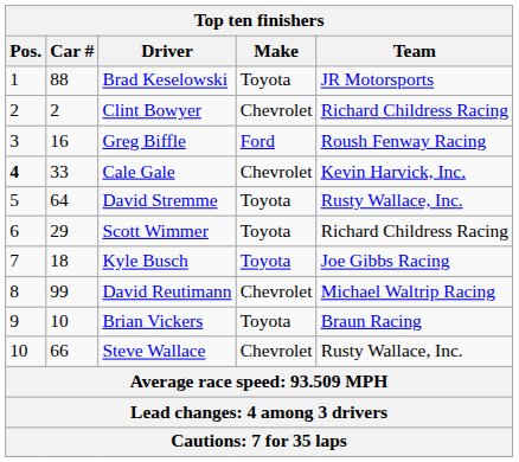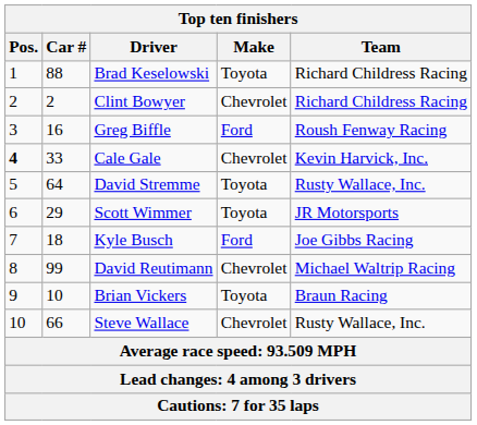 <table class="wikitable" style="font-size: 90%;">
 <tr>
 <th colspan=9>Top ten finishers</th>
 </tr>
 <tr>
 <th>Pos.</th>
 <th>Car #</th>
 <th>Driver</th>
 <th>Make</th>
 <th>Team</th>
 </tr>
 <tr>
 <td>1</td>
 <td>88</td>
 <td><a href='#'>Brad Keselowski</a></td>
 <td>Toyota</td>
-<td><a href='#'>JR Motorsports</a></td>
+<td>Richard Childress Racing</td>
 </tr>
 <tr>
 <td>2</td>
 <td>2</td>
 <td><a href='#'>Clint Bowyer</a></td>
 <td>Chevrolet</td>
 <td><a href='#'>Richard Childress Racing</a></td>
 </tr>
 <tr>
 <td>3</td>
 <td>16</td>
 <td><a href='#'>Greg Biffle</a></td>
 <td><a href='#'>Ford</a></td>
 <td><a href='#'>Roush Fenway Racing</a></td>
 </tr>
 <tr>
 <td><strong>4</strong></td>
 <td>33</td>
 <td><a href='#'>Cale Gale</a></td>
 <td>Chevrolet</td>
 <td><a href='#'>Kevin Harvick, Inc.</a></td>
 </tr>
 <tr>
 <td>5</td>
 <td>64</td>
 <td><a href='#'>David Stremme</a></td>
 <td>Toyota</td>
 <td><a href='#'>Rusty Wallace, Inc.</a></td>
 </tr>
 <tr>
 <td>6</td>
 <td>29</td>
 <td><a href='#'>Scott Wimmer</a></td>
 <td>Toyota</td>
-<td>Richard Childress Racing</td>
+<td><a href='#'>JR Motorsports</a></td>
 </tr>
 <tr>
 <td>7</td>
 <td>18</td>
 <td><a href='#'>Kyle Busch</a></td>
-<td><a href='#'>Toyota</a></td>
+<td><a href='#'>Ford</a></td>
 <td><a href='#'>Joe Gibbs Racing</a></td>
 </tr>
 <tr>
 <td>8</td>
 <td>99</td>
 <td><a href='#'>David Reutimann</a></td>
 <td>Chevrolet</td>
 <td><a href='#'>Michael Waltrip Racing</a></td>
 </tr>
 <tr>
 <td>9</td>
 <td>10</td>
 <td><a href='#'>Brian Vickers</a></td>
 <td>Toyota</td>
 <td><a href='#'>Braun Racing</a></td>
 </tr>
 <tr>
 <td>10</td>
 <td>66</td>
 <td><a href='#'>Steve Wallace</a></td>
 <td>Chevrolet</td>
 <td>Rusty Wallace, Inc.</td>
 </tr>
 <tr>
 <th colspan=9>Average race speed: 93.509 MPH</th>
 </tr>
 <tr>
 <th colspan=9>Lead changes: 4 among 3 drivers</th>
 </tr>
 <tr>
 <th colspan=9>Cautions: 7 for 35 laps</th>
 </tr>
 </table>
